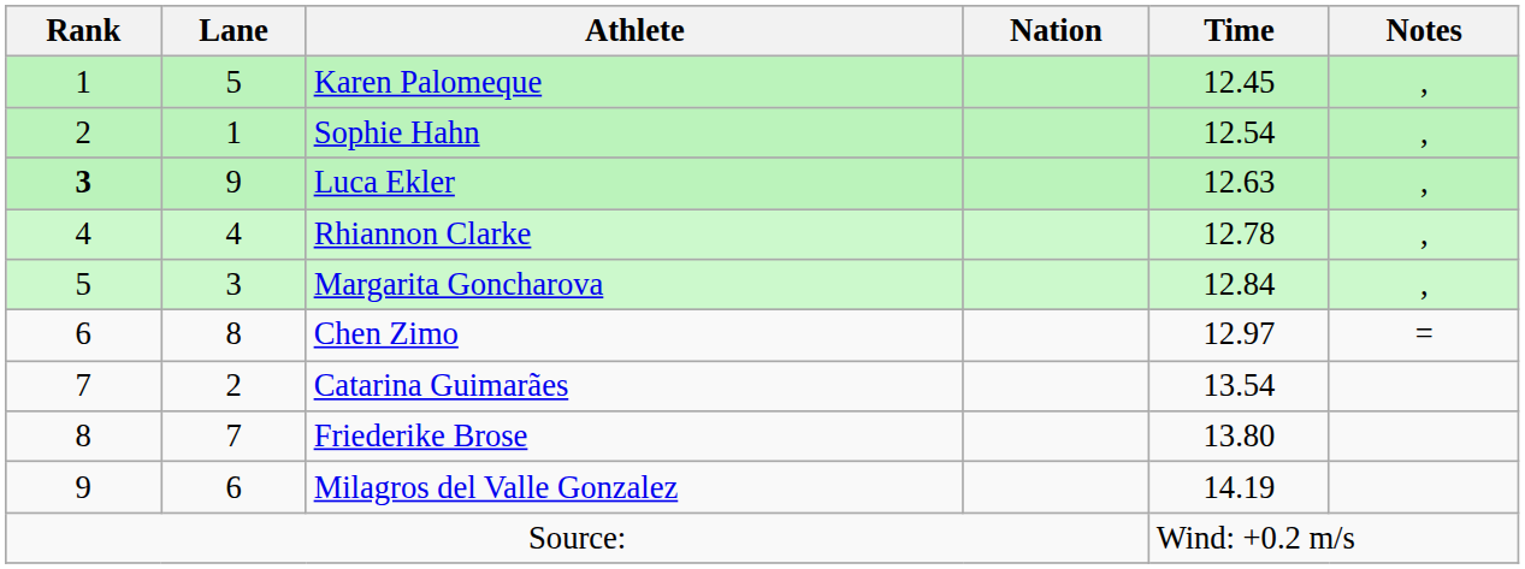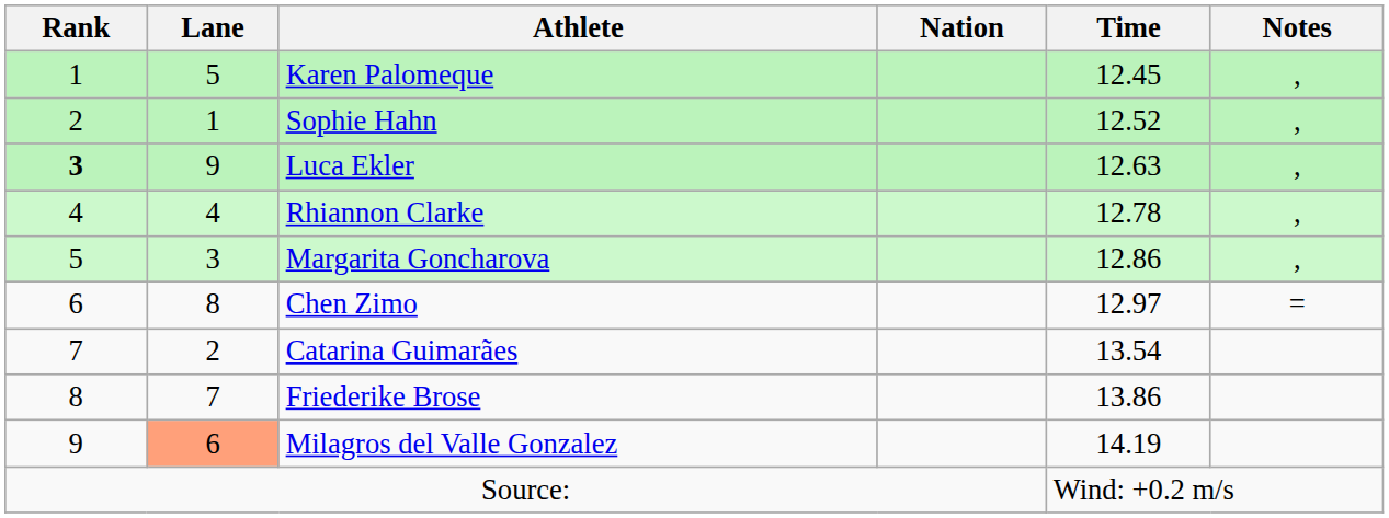 <table class="wikitable sortable" style="text-align:center;width: 60%;">
 <tr>
 <th scope="col">Rank</th>
 <th scope="col">Lane</th>
 <th scope="col">Athlete</th>
 <th scope="col">Nation</th>
 <th scope="col">Time</th>
 <th scope="col">Notes</th>
 </tr>
 <tr bgcolor=bbf3bb>
 <td>1</td>
 <td>5</td>
 <td align=left><a href='#'>Karen Palomeque</a></td>
 <td align=left></td>
 <td>12.45</td>
 <td>, </td>
 </tr>
 <tr bgcolor=bbf3bb>
 <td>2</td>
 <td>1</td>
 <td align=left><a href='#'>Sophie Hahn</a></td>
 <td align=left></td>
-<td>12.54</td>
+<td>12.52</td>
 <td>, </td>
 </tr>
 <tr bgcolor=bbf3bb>
 <td><strong>3</strong></td>
 <td>9</td>
 <td align=left><a href='#'>Luca Ekler</a></td>
 <td align=left></td>
 <td>12.63</td>
 <td>, </td>
 </tr>
 <tr bgcolor=ccf9cc>
 <td>4</td>
 <td>4</td>
 <td align=left><a href='#'>Rhiannon Clarke</a></td>
 <td align=left></td>
 <td>12.78</td>
 <td>, </td>
 </tr>
 <tr bgcolor=ccf9cc>
 <td>5</td>
 <td>3</td>
 <td align=left><a href='#'>Margarita Goncharova</a></td>
 <td align=left></td>
-<td>12.84</td>
+<td>12.86</td>
 <td>, </td>
 </tr>
 <tr>
 <td>6</td>
 <td>8</td>
 <td align=left><a href='#'>Chen Zimo</a></td>
 <td align=left></td>
 <td>12.97</td>
 <td>=</td>
 </tr>
 <tr>
 <td>7</td>
 <td>2</td>
 <td align=left><a href='#'>Catarina Guimarães</a></td>
 <td align=left></td>
 <td>13.54</td>
 <td></td>
 </tr>
 <tr>
 <td>8</td>
 <td>7</td>
 <td align=left><a href='#'>Friederike Brose</a></td>
 <td align=left></td>
-<td>13.80</td>
+<td>13.86</td>
 <td></td>
 </tr>
 <tr>
 <td>9</td>
-<td>6</td>
+<td style="background: lightsalmon;">6</td>
 <td align=left><a href='#'>Milagros del Valle Gonzalez</a></td>
 <td align=left></td>
 <td>14.19</td>
 <td></td>
 </tr>
 <tr class="sortbottom">
 <td colspan="4">Source:</td>
 <td colspan="2" style="text-align:left;">Wind: +0.2 m/s</td>
 </tr>
 </table>
